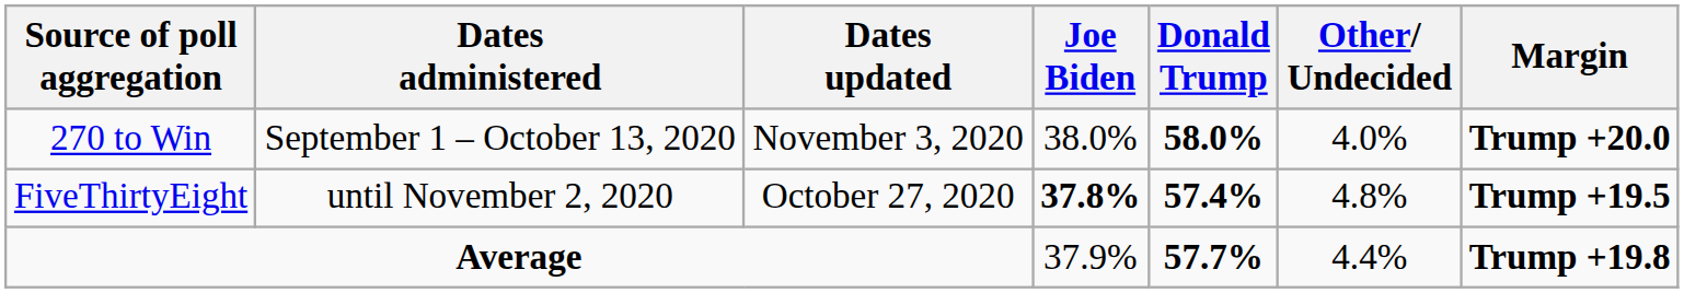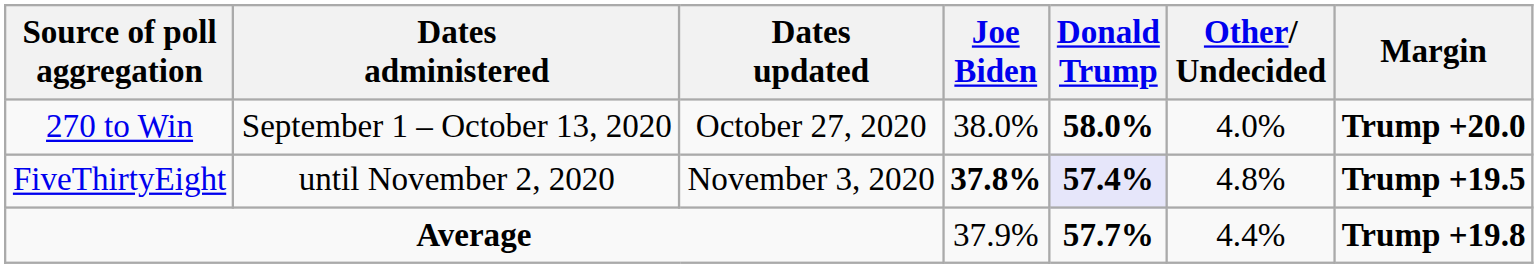 <table class="wikitable sortable" style="text-align:center;font-size:90%;line-height:17px">
 <tr>
 <th>Source of poll<br>aggregation</th>
 <th>Dates<br> administered</th>
 <th>Dates<br> updated</th>
 <th class="unsortable"><a href='#'>Joe<br>Biden</a><br><small></small></th>
 <th class="unsortable"><a href='#'>Donald<br>Trump</a><br><small></small></th>
 <th class="unsortable"><a href='#'>Other</a>/<br>Undecided<br></th>
 <th>Margin</th>
 </tr>
 <tr>
 <td><a href='#'>270 to Win</a></td>
 <td>September 1 – October 13, 2020</td>
-<td>November 3, 2020</td>
+<td>October 27, 2020</td>
 <td>38.0%</td>
 <td><strong>58.0%</strong></td>
 <td>4.0%</td>
 <td><strong>Trump +20.0</strong></td>
 </tr>
 <tr>
 <td><a href='#'>FiveThirtyEight</a></td>
 <td>until November 2, 2020</td>
-<td>October 27, 2020</td>
+<td>November 3, 2020</td>
 <td><strong>37.8%</strong></td>
-<td><strong>57.4%</strong></td>
+<td style="background: lavender;"><strong>57.4%</strong></td>
 <td>4.8%</td>
 <td><strong>Trump +19.5</strong></td>
 </tr>
 <tr>
 <td colspan="3"><strong>Average</strong></td>
 <td>37.9%</td>
 <td><strong>57.7%</strong></td>
 <td>4.4%</td>
 <td><strong>Trump +19.8</strong></td>
 </tr>
 </table>
